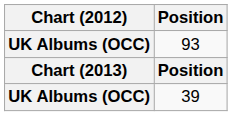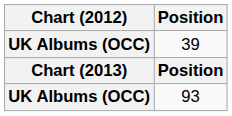 <table class="wikitable plainrowheaders" style="text-align:center">
 <tr>
 <th>Chart (2012)</th>
 <th>Position</th>
 </tr>
 <tr>
 <th scope="row">UK Albums (OCC)</th>
-<td>93</td>
+<td>39</td>
 </tr>
 <tr>
 <th>Chart (2013)</th>
 <th>Position</th>
 </tr>
 <tr>
 <th scope="row">UK Albums (OCC)</th>
-<td>39</td>
+<td>93</td>
 </tr>
 </table>
